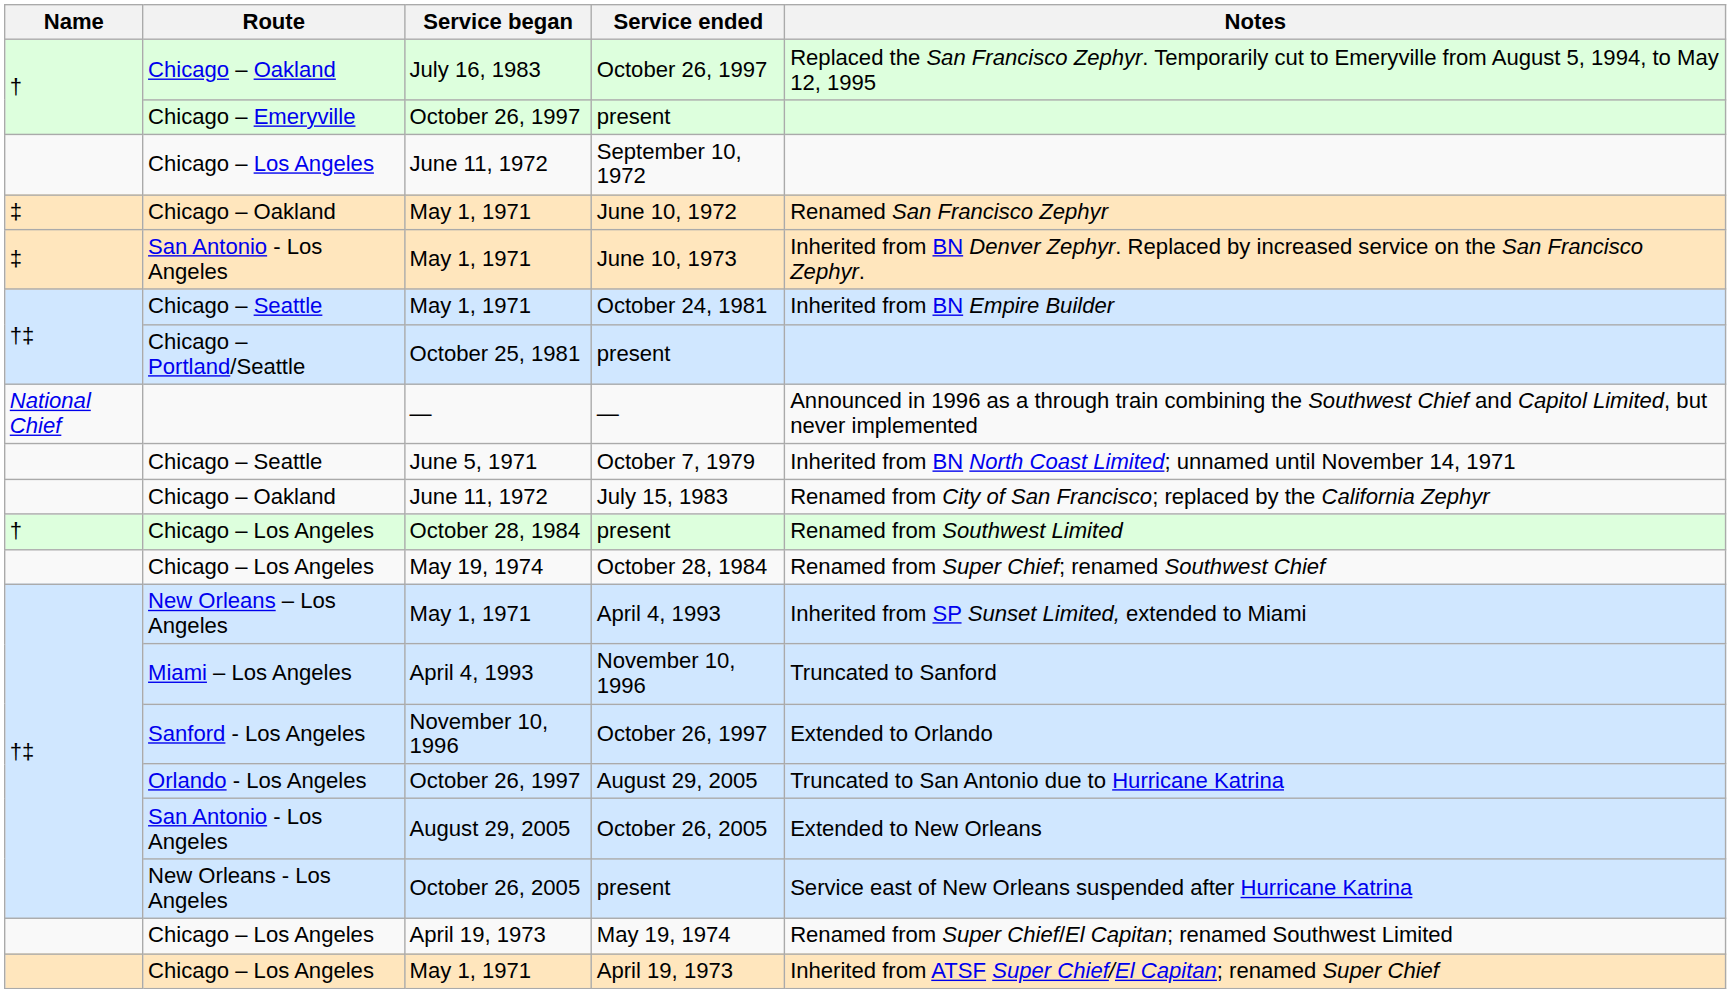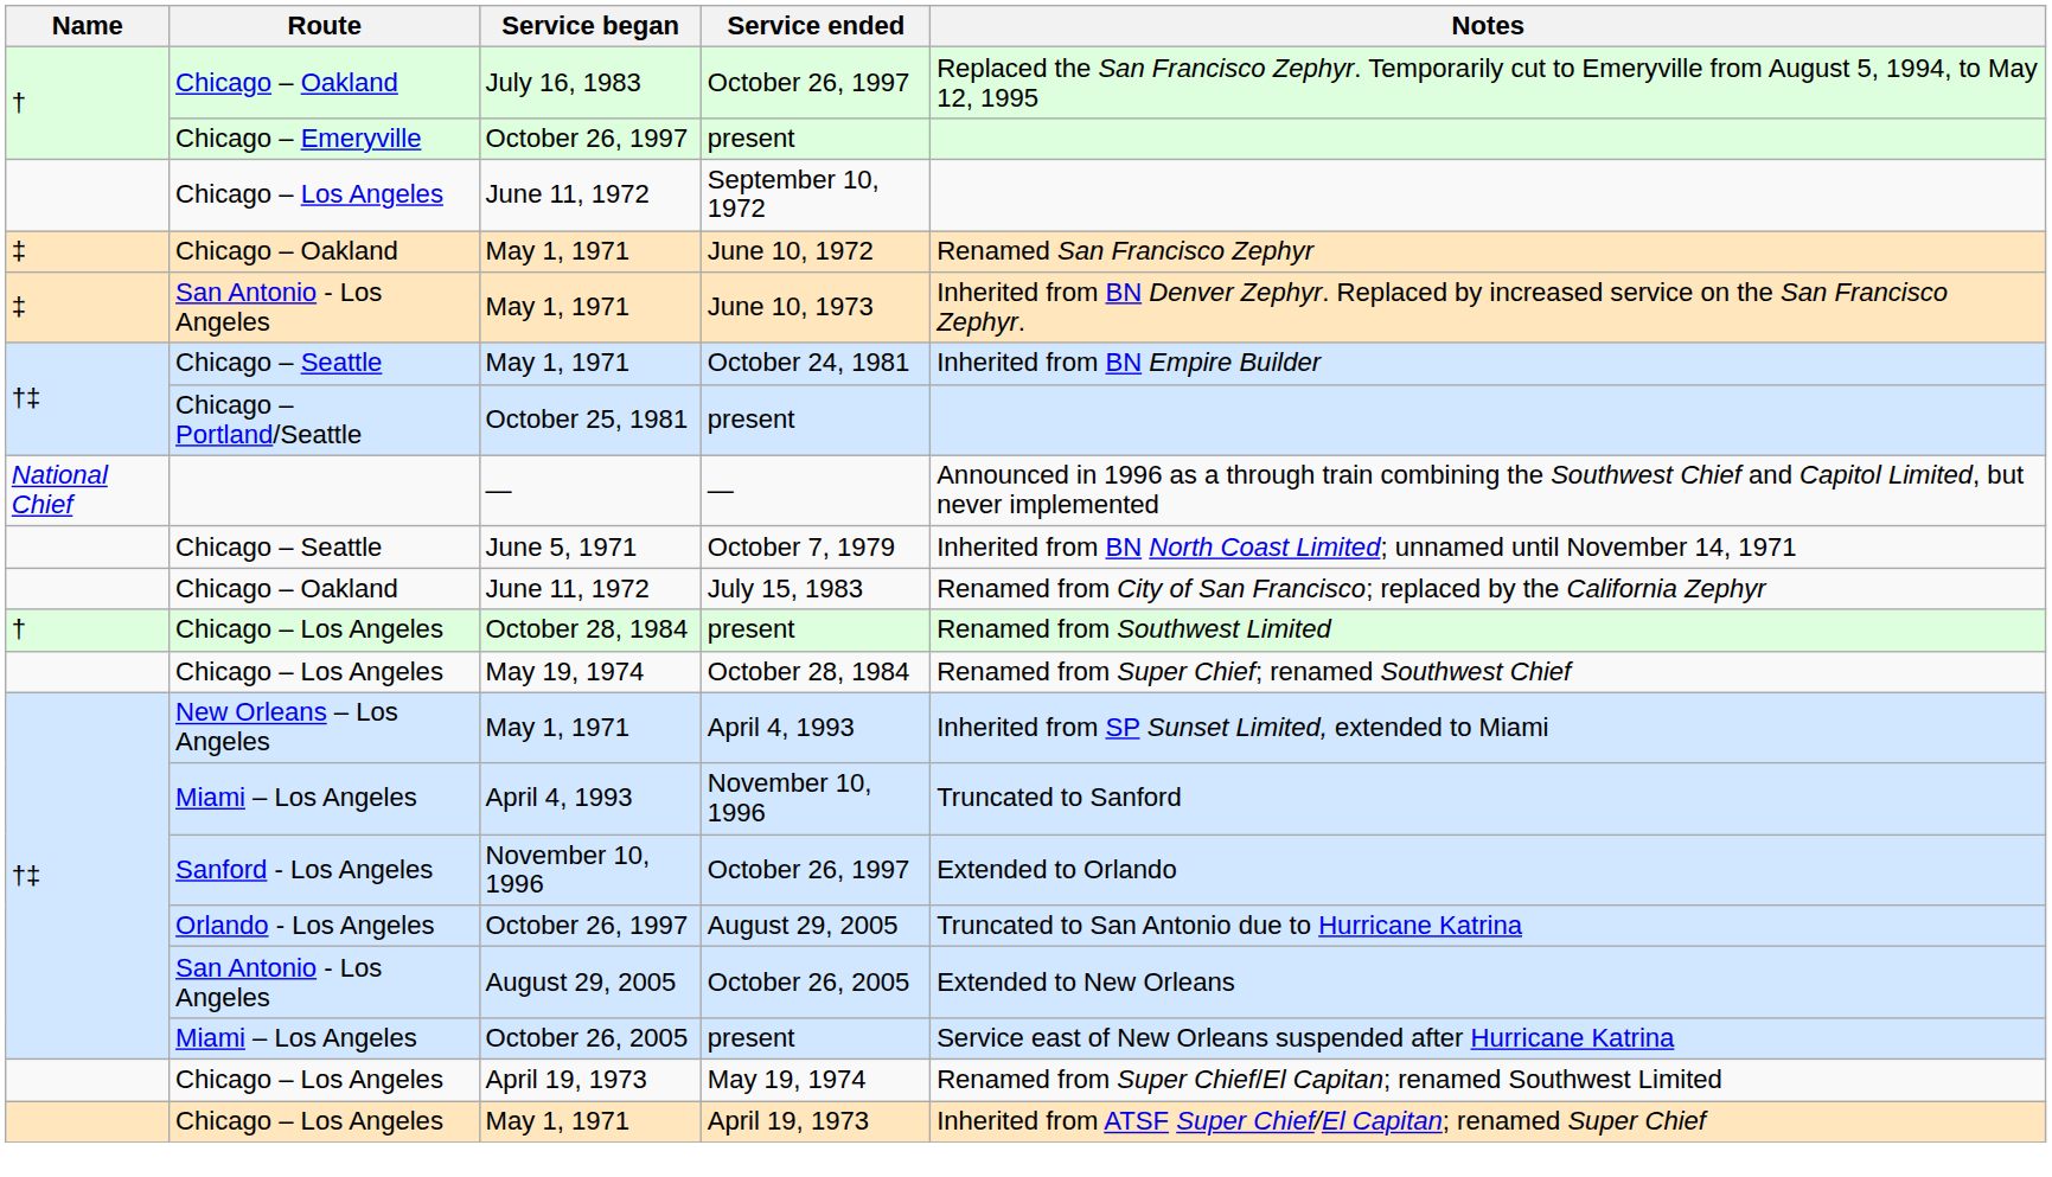 <table class="wikitable">
 <tr>
 <th scope="col">Name</th>
 <th scope="col">Route</th>
 <th scope="col">Service began</th>
 <th scope="col">Service ended</th>
 <th>Notes</th>
 </tr>
 <tr bgcolor="ddffdd">
 <td rowspan="2"> †</td>
 <td><a href='#'>Chicago</a> – <a href='#'>Oakland</a></td>
 <td>July 16, 1983</td>
 <td>October 26, 1997</td>
 <td>Replaced the <em>San Francisco Zephyr</em>. Temporarily cut to Emeryville from August 5, 1994, to May 12, 1995</td>
 </tr>
 <tr bgcolor="ddffdd">
 <td>Chicago – <a href='#'>Emeryville</a></td>
 <td>October 26, 1997</td>
 <td>present</td>
 <td></td>
 </tr>
 <tr>
 <td></td>
 <td>Chicago – <a href='#'>Los Angeles</a></td>
 <td>June 11, 1972</td>
 <td>September 10, 1972</td>
 <td></td>
 </tr>
 <tr bgcolor="FFE6BD">
 <td> ‡</td>
 <td>Chicago – Oakland</td>
 <td>May 1, 1971</td>
 <td>June 10, 1972</td>
 <td>Renamed <em>San Francisco Zephyr</em></td>
 </tr>
 <tr bgcolor="FFE6BD">
 <td> ‡</td>
 <td><a href='#'>San Antonio</a> - Los Angeles</td>
 <td>May 1, 1971</td>
 <td>June 10, 1973</td>
 <td>Inherited from <a href='#'>BN</a> <em>Denver Zephyr</em>. Replaced by increased service on the <em>San Francisco Zephyr</em>.</td>
 </tr>
 <tr bgcolor="d0e7ff">
 <td rowspan="2"> †‡</td>
 <td>Chicago – <a href='#'>Seattle</a></td>
 <td>May 1, 1971</td>
 <td>October 24, 1981</td>
 <td>Inherited from <a href='#'>BN</a> <em>Empire Builder</em></td>
 </tr>
 <tr bgcolor="d0e7ff">
 <td>Chicago – <a href='#'>Portland</a>/Seattle</td>
 <td>October 25, 1981</td>
 <td>present</td>
 <td></td>
 </tr>
 <tr>
 <td><em><a href='#'>National Chief</a></em></td>
 <td></td>
 <td>—</td>
 <td>—</td>
 <td>Announced in 1996 as a through train combining the <em>Southwest Chief</em> and <em>Capitol Limited</em>, but never implemented</td>
 </tr>
 <tr>
 <td></td>
 <td>Chicago – Seattle</td>
 <td>June 5, 1971</td>
 <td>October 7, 1979</td>
 <td>Inherited from <a href='#'>BN</a> <em><a href='#'>North Coast Limited</a></em>; unnamed until November 14, 1971</td>
 </tr>
 <tr>
 <td></td>
 <td>Chicago – Oakland</td>
 <td>June 11, 1972</td>
 <td>July 15, 1983</td>
 <td>Renamed from <em>City of San Francisco</em>; replaced by the <em>California Zephyr</em></td>
 </tr>
 <tr bgcolor="ddffdd">
 <td> †</td>
 <td>Chicago – Los Angeles</td>
 <td>October 28, 1984</td>
 <td>present</td>
 <td>Renamed from <em>Southwest Limited</em></td>
 </tr>
 <tr>
 <td></td>
 <td>Chicago – Los Angeles</td>
 <td>May 19, 1974</td>
 <td>October 28, 1984</td>
 <td>Renamed from <em>Super Chief</em>; renamed <em>Southwest Chief</em></td>
 </tr>
 <tr bgcolor="d0e7ff">
 <td rowspan="6"> †‡</td>
 <td><a href='#'>New Orleans</a> – Los Angeles</td>
 <td>May 1, 1971</td>
 <td>April 4, 1993</td>
 <td>Inherited from <a href='#'>SP</a> <em>Sunset Limited,</em> extended to Miami</td>
 </tr>
 <tr bgcolor="d0e7ff">
 <td><a href='#'>Miami</a> – Los Angeles</td>
 <td>April 4, 1993</td>
 <td>November 10, 1996</td>
 <td>Truncated to Sanford</td>
 </tr>
 <tr bgcolor="d0e7ff">
 <td><a href='#'>Sanford</a> - Los Angeles</td>
 <td>November 10, 1996</td>
 <td>October 26, 1997</td>
 <td>Extended to Orlando</td>
 </tr>
 <tr bgcolor="d0e7ff">
 <td><a href='#'>Orlando</a> - Los Angeles</td>
 <td>October 26, 1997</td>
 <td>August 29, 2005</td>
 <td>Truncated to San Antonio due to <a href='#'>Hurricane Katrina</a></td>
 </tr>
 <tr bgcolor="d0e7ff">
 <td><a href='#'>San Antonio</a> - Los Angeles</td>
 <td>August 29, 2005</td>
 <td>October 26, 2005</td>
 <td>Extended to New Orleans</td>
 </tr>
 <tr bgcolor="d0e7ff">
-<td>New Orleans - Los Angeles</td>
+<td><a href='#'>Miami</a> – Los Angeles</td>
 <td>October 26, 2005</td>
 <td>present</td>
 <td>Service east of New Orleans suspended after <a href='#'>Hurricane Katrina</a></td>
 </tr>
 <tr>
 <td></td>
 <td>Chicago – Los Angeles</td>
 <td>April 19, 1973</td>
 <td>May 19, 1974</td>
 <td>Renamed from <em>Super Chief</em>/<em>El Capitan</em>; renamed Southwest Limited</td>
 </tr>
 <tr bgcolor="FFE6BD">
 <td></td>
 <td>Chicago – Los Angeles</td>
 <td>May 1, 1971</td>
 <td>April 19, 1973</td>
 <td>Inherited from <a href='#'>ATSF</a> <em><a href='#'>Super Chief</a>/<a href='#'>El Capitan</a></em>; renamed <em>Super Chief</em></td>
 </tr>
 </table>
